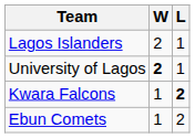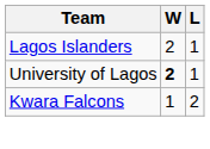 <table class="wikitable">
 <tr>
 <th>Team</th>
 <th>W</th>
 <th>L</th>
 </tr>
 <tr>
 <td><a href='#'>Lagos Islanders</a></td>
 <td>2</td>
 <td>1</td>
 </tr>
 <tr>
 <td>University of Lagos</td>
 <td><strong>2</strong></td>
 <td>1</td>
 </tr>
 <tr>
 <td><a href='#'>Kwara Falcons</a></td>
 <td>1</td>
-<td><strong>2</strong></td>
-</tr>
-<tr>
-<td><a href='#'>Ebun Comets</a></td>
-<td>1</td>
 <td>2</td>
 </tr>
 </table>
